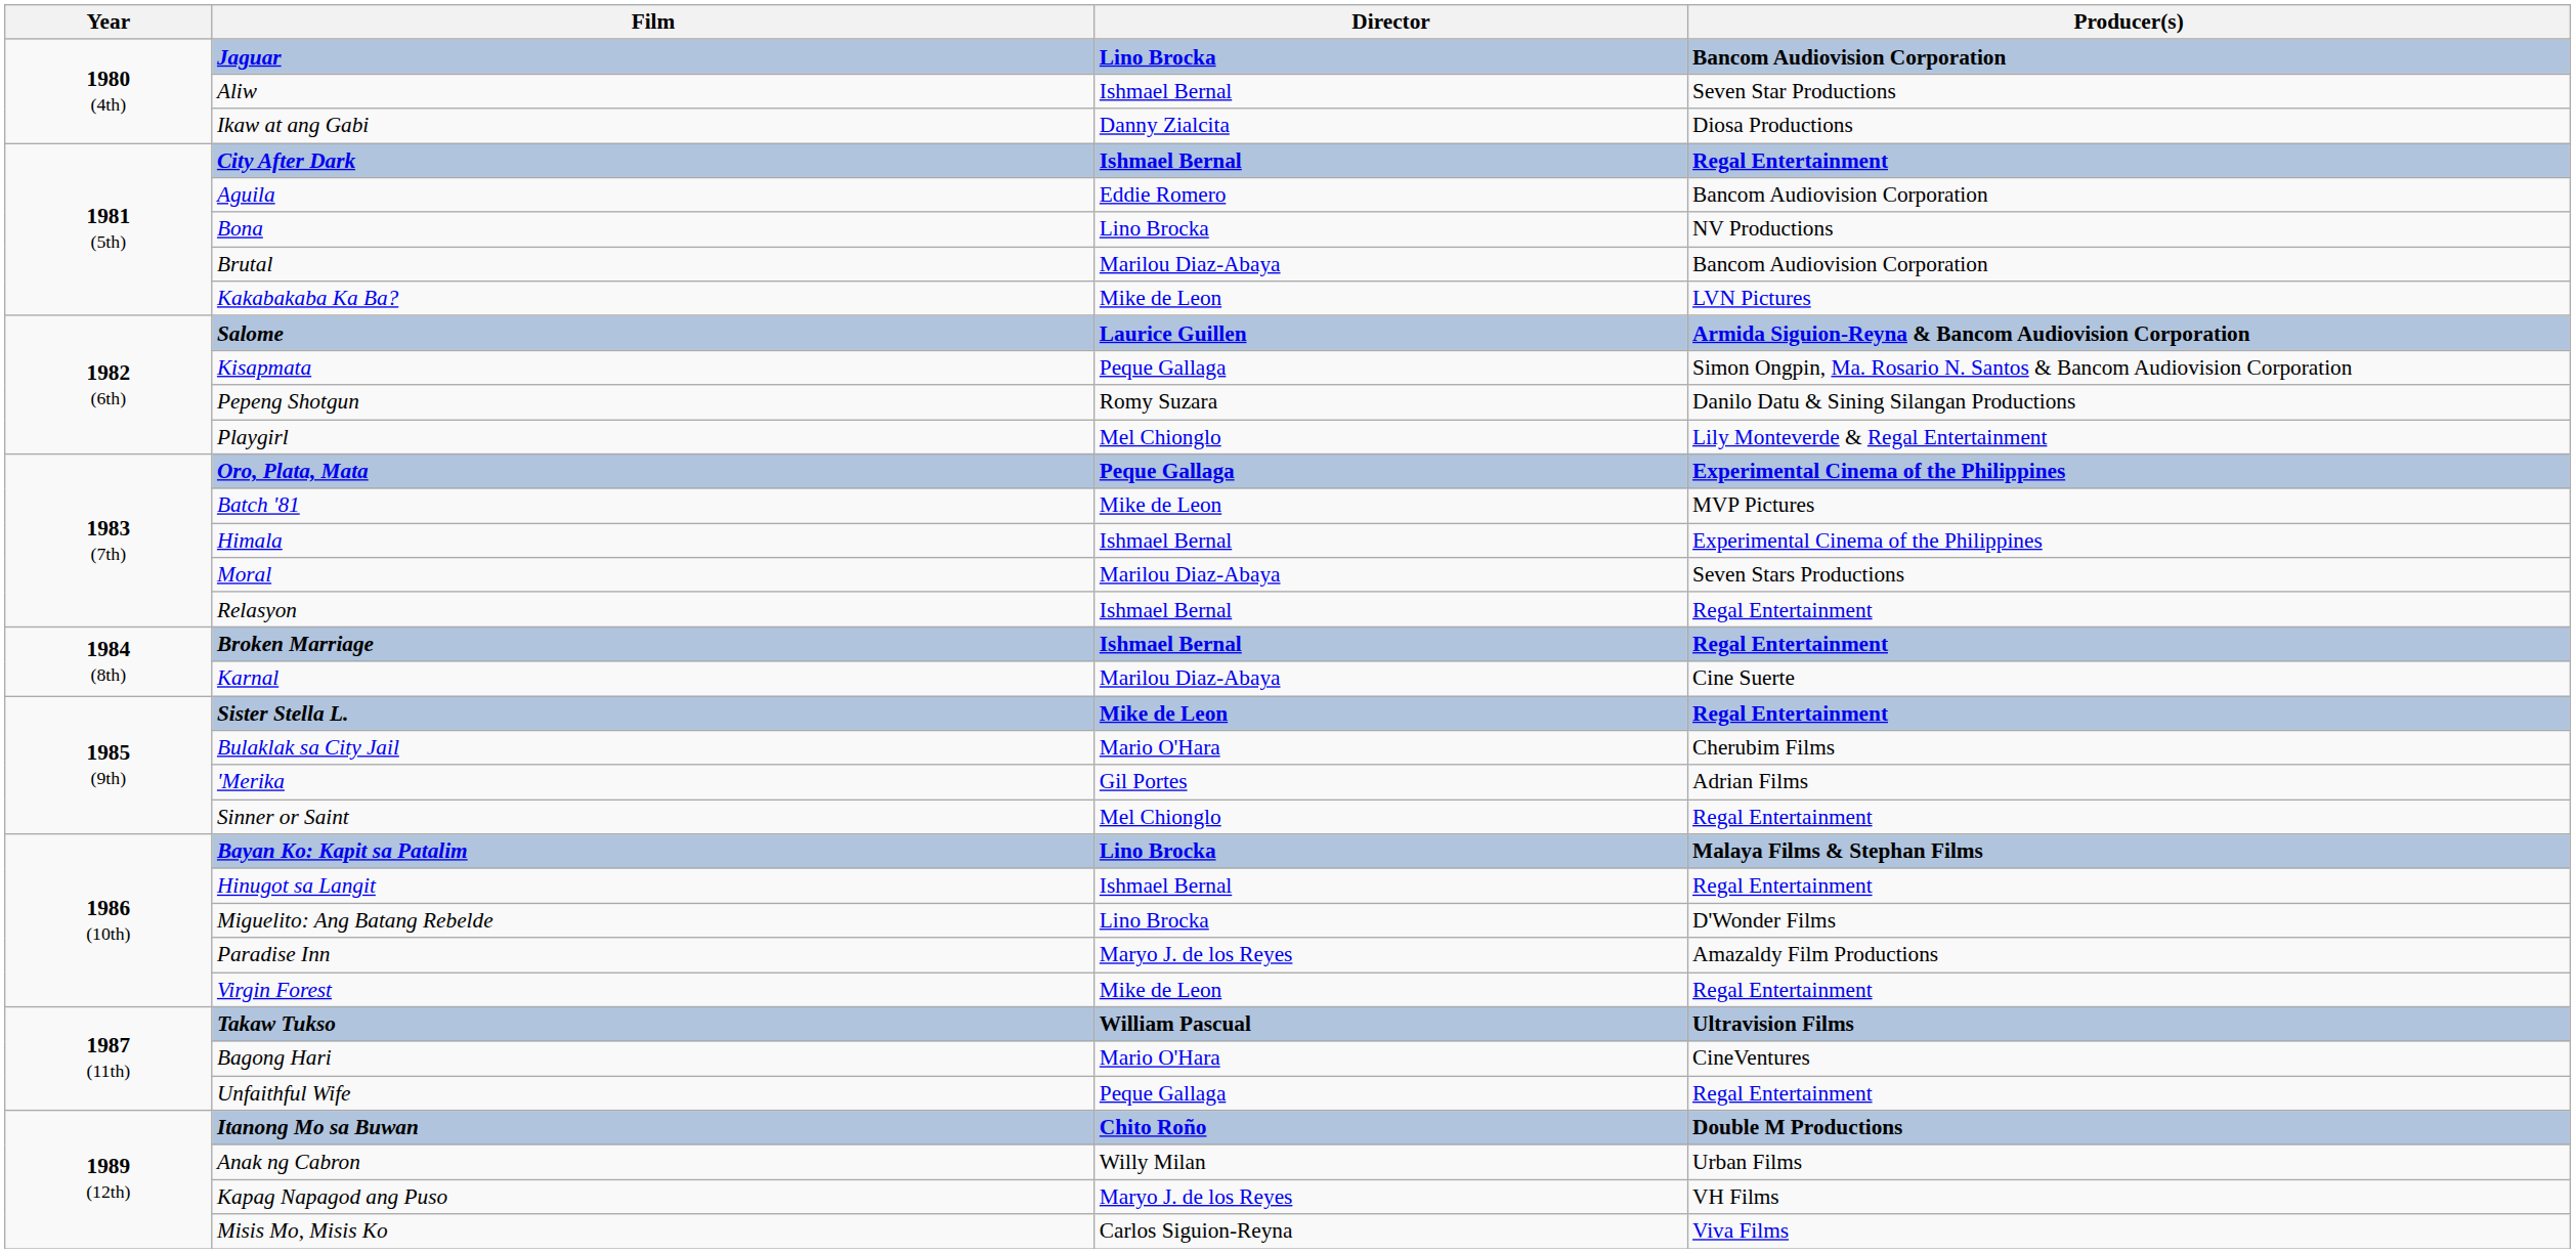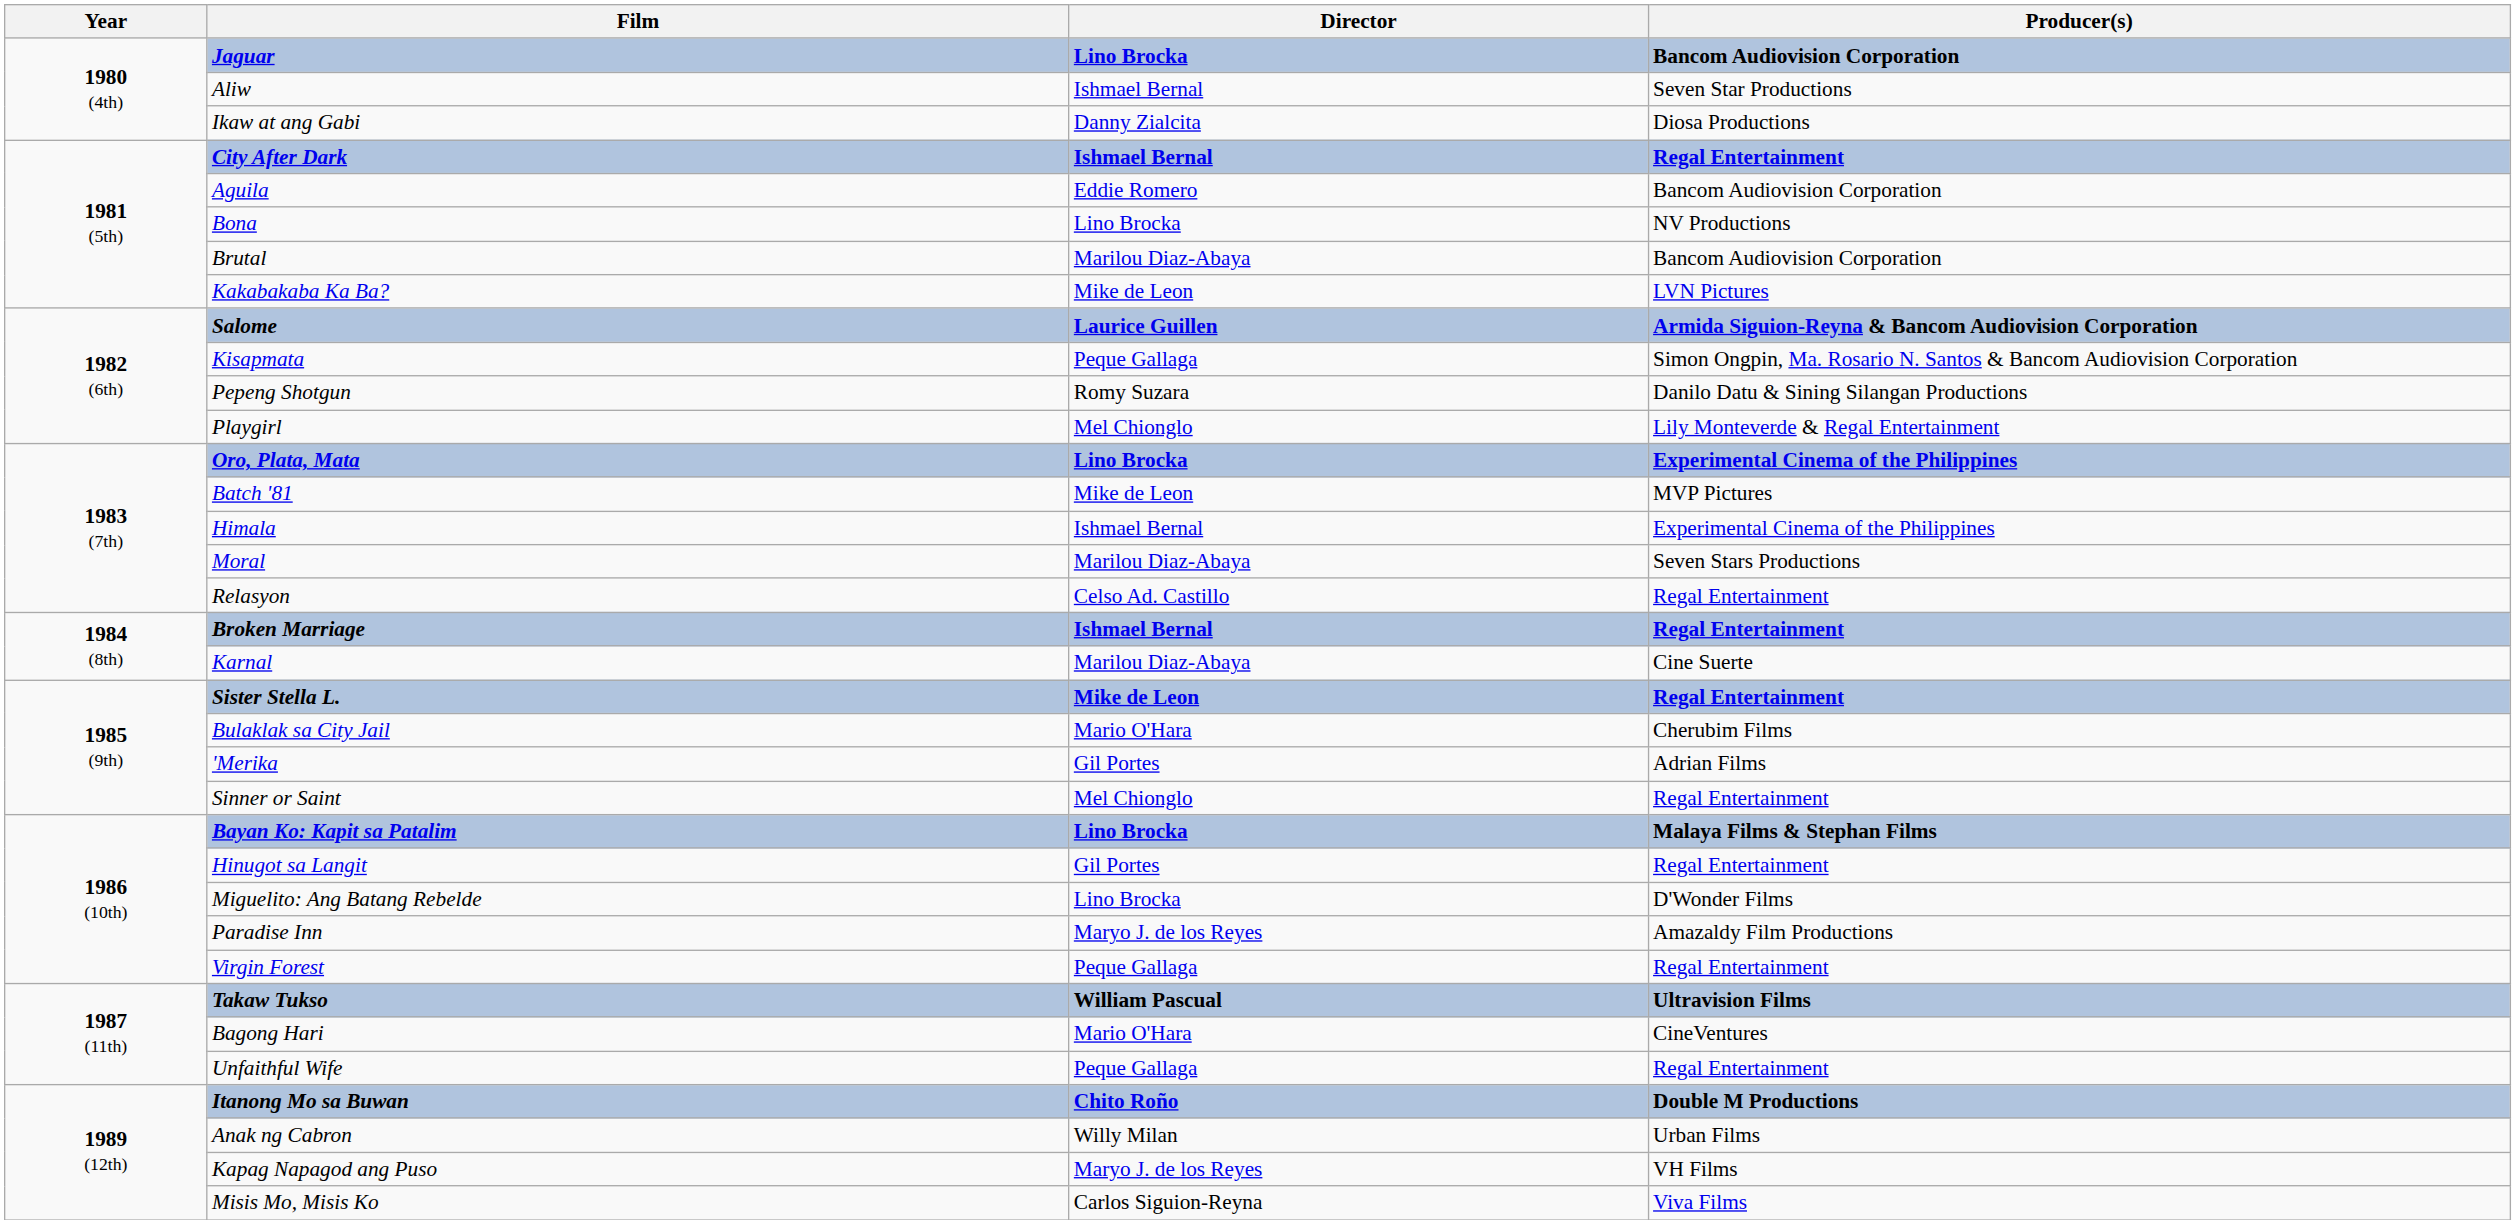 <table class="wikitable" width="95%" cellpadding="5">
 <tr>
 <th width="100"><strong>Year</strong></th>
 <th width="450"><strong>Film</strong></th>
 <th width="300"><strong>Director</strong></th>
 <th width="450"><strong>Producer(s)</strong></th>
 </tr>
 <tr>
 <td rowspan="3" style="text-align:center;"><strong>1980</strong><br><small>(4th)</small></td>
 <td style="background:#B0C4DE"><strong><em><a href='#'>Jaguar</a></em></strong></td>
 <td style="background:#B0C4DE"><strong><a href='#'>Lino Brocka</a></strong></td>
 <td style="background:#B0C4DE"><strong>Bancom Audiovision Corporation</strong></td>
 </tr>
 <tr>
 <td><em>Aliw</em></td>
 <td><a href='#'>Ishmael Bernal</a></td>
 <td>Seven Star Productions</td>
 </tr>
 <tr>
 <td><em>Ikaw at ang Gabi</em></td>
 <td><a href='#'>Danny Zialcita</a></td>
 <td>Diosa Productions</td>
 </tr>
 <tr>
 <td rowspan="5" style="text-align:center;"><strong>1981</strong><br><small>(5th)</small></td>
 <td style="background:#B0C4DE"><strong><em><a href='#'>City After Dark</a></em></strong></td>
 <td style="background:#B0C4DE"><strong><a href='#'>Ishmael Bernal</a></strong></td>
 <td style="background:#B0C4DE"><strong><a href='#'>Regal Entertainment</a></strong></td>
 </tr>
 <tr>
 <td><em><a href='#'>Aguila</a></em></td>
 <td><a href='#'>Eddie Romero</a></td>
 <td>Bancom Audiovision Corporation</td>
 </tr>
 <tr>
 <td><em><a href='#'>Bona</a></em></td>
 <td><a href='#'>Lino Brocka</a></td>
 <td>NV Productions</td>
 </tr>
 <tr>
 <td><em>Brutal</em></td>
 <td><a href='#'>Marilou Diaz-Abaya</a></td>
 <td>Bancom Audiovision Corporation</td>
 </tr>
 <tr>
 <td><em><a href='#'>Kakabakaba Ka Ba?</a></em></td>
 <td><a href='#'>Mike de Leon</a></td>
 <td><a href='#'>LVN Pictures</a></td>
 </tr>
 <tr>
 <td rowspan="4" style="text-align:center;"><strong>1982</strong><br><small>(6th)</small></td>
 <td style="background:#B0C4DE"><strong><em>Salome</em></strong></td>
 <td style="background:#B0C4DE"><strong><a href='#'>Laurice Guillen</a></strong></td>
 <td style="background:#B0C4DE"><strong><a href='#'>Armida Siguion-Reyna</a> & Bancom Audiovision Corporation</strong></td>
 </tr>
 <tr>
 <td><em><a href='#'>Kisapmata</a></em></td>
 <td><a href='#'>Peque Gallaga</a></td>
 <td>Simon Ongpin, <a href='#'>Ma. Rosario N. Santos</a> & Bancom Audiovision Corporation</td>
 </tr>
 <tr>
 <td><em>Pepeng Shotgun</em></td>
 <td>Romy Suzara</td>
 <td>Danilo Datu & Sining Silangan Productions</td>
 </tr>
 <tr>
 <td><em>Playgirl</em></td>
 <td><a href='#'>Mel Chionglo</a></td>
 <td><a href='#'>Lily Monteverde</a> & <a href='#'>Regal Entertainment</a></td>
 </tr>
 <tr>
 <td rowspan="5" style="text-align:center;"><strong>1983</strong><br><small>(7th)</small></td>
 <td style="background:#B0C4DE"><strong><em><a href='#'>Oro, Plata, Mata</a></em></strong></td>
-<td style="background:#B0C4DE"><strong><a href='#'>Peque Gallaga</a></strong></td>
+<td style="background:#B0C4DE"><strong><a href='#'>Lino Brocka</a></strong></td>
 <td style="background:#B0C4DE"><strong><a href='#'>Experimental Cinema of the Philippines</a></strong></td>
 </tr>
 <tr>
 <td><em><a href='#'>Batch '81</a></em></td>
 <td><a href='#'>Mike de Leon</a></td>
 <td>MVP Pictures</td>
 </tr>
 <tr>
 <td><em><a href='#'>Himala</a></em></td>
 <td><a href='#'>Ishmael Bernal</a></td>
 <td><a href='#'>Experimental Cinema of the Philippines</a></td>
 </tr>
 <tr>
 <td><em><a href='#'>Moral</a></em></td>
 <td><a href='#'>Marilou Diaz-Abaya</a></td>
 <td>Seven Stars Productions</td>
 </tr>
 <tr>
 <td><em>Relasyon</em></td>
-<td><a href='#'>Ishmael Bernal</a></td>
+<td><a href='#'>Celso Ad. Castillo</a></td>
 <td><a href='#'>Regal Entertainment</a></td>
 </tr>
 <tr>
 <td rowspan="2" style="text-align:center;"><strong>1984</strong><br><small>(8th)</small></td>
 <td style="background:#B0C4DE"><strong><em>Broken Marriage</em></strong></td>
 <td style="background:#B0C4DE"><strong><a href='#'>Ishmael Bernal</a></strong></td>
 <td style="background:#B0C4DE"><strong><a href='#'>Regal Entertainment</a></strong></td>
 </tr>
 <tr>
 <td><em><a href='#'>Karnal</a></em></td>
 <td><a href='#'>Marilou Diaz-Abaya</a></td>
 <td>Cine Suerte</td>
 </tr>
 <tr>
 <td rowspan="4" style="text-align:center;"><strong>1985</strong><br><small>(9th)</small></td>
 <td style="background:#B0C4DE"><strong><em>Sister Stella L.</em></strong></td>
 <td style="background:#B0C4DE"><strong><a href='#'>Mike de Leon</a></strong></td>
 <td style="background:#B0C4DE"><strong><a href='#'>Regal Entertainment</a></strong></td>
 </tr>
 <tr>
 <td><em><a href='#'>Bulaklak sa City Jail</a></em></td>
 <td><a href='#'>Mario O'Hara</a></td>
 <td>Cherubim Films</td>
 </tr>
 <tr>
 <td><em><a href='#'>'Merika</a></em></td>
 <td><a href='#'>Gil Portes</a></td>
 <td>Adrian Films</td>
 </tr>
 <tr>
 <td><em>Sinner or Saint</em></td>
 <td><a href='#'>Mel Chionglo</a></td>
 <td><a href='#'>Regal Entertainment</a></td>
 </tr>
 <tr>
 <td rowspan="5" style="text-align:center;"><strong>1986</strong><br><small>(10th)</small></td>
 <td style="background:#B0C4DE"><strong><em><a href='#'>Bayan Ko: Kapit sa Patalim</a></em></strong></td>
 <td style="background:#B0C4DE"><strong><a href='#'>Lino Brocka</a></strong></td>
 <td style="background:#B0C4DE"><strong>Malaya Films & Stephan Films</strong></td>
 </tr>
 <tr>
 <td><em><a href='#'>Hinugot sa Langit</a></em></td>
-<td><a href='#'>Ishmael Bernal</a></td>
+<td><a href='#'>Gil Portes</a></td>
 <td><a href='#'>Regal Entertainment</a></td>
 </tr>
 <tr>
 <td><em>Miguelito: Ang Batang Rebelde</em></td>
 <td><a href='#'>Lino Brocka</a></td>
 <td>D'Wonder Films</td>
 </tr>
 <tr>
 <td><em>Paradise Inn</em></td>
 <td><a href='#'>Maryo J. de los Reyes</a></td>
 <td>Amazaldy Film Productions</td>
 </tr>
 <tr>
 <td><em><a href='#'>Virgin Forest</a></em></td>
-<td><a href='#'>Mike de Leon</a></td>
+<td><a href='#'>Peque Gallaga</a></td>
 <td><a href='#'>Regal Entertainment</a></td>
 </tr>
 <tr>
 <td rowspan="3" style="text-align:center;"><strong>1987</strong><br><small>(11th)</small></td>
 <td style="background:#B0C4DE"><strong><em>Takaw Tukso</em></strong></td>
 <td style="background:#B0C4DE"><strong>William Pascual</strong></td>
 <td style="background:#B0C4DE"><strong>Ultravision Films</strong></td>
 </tr>
 <tr>
 <td><em>Bagong Hari</em></td>
 <td><a href='#'>Mario O'Hara</a></td>
 <td>CineVentures</td>
 </tr>
 <tr>
 <td><em>Unfaithful Wife</em></td>
 <td><a href='#'>Peque Gallaga</a></td>
 <td><a href='#'>Regal Entertainment</a></td>
 </tr>
 <tr>
 <td rowspan="4" style="text-align:center;"><strong>1989</strong><br><small>(12th)</small></td>
 <td style="background:#B0C4DE"><strong><em>Itanong Mo sa Buwan</em></strong></td>
 <td style="background:#B0C4DE"><strong><a href='#'>Chito Roño</a></strong></td>
 <td style="background:#B0C4DE"><strong>Double M Productions</strong></td>
 </tr>
 <tr>
 <td><em>Anak ng Cabron</em></td>
 <td>Willy Milan</td>
 <td>Urban Films</td>
 </tr>
 <tr>
 <td><em>Kapag Napagod ang Puso</em></td>
 <td><a href='#'>Maryo J. de los Reyes</a></td>
 <td>VH Films</td>
 </tr>
 <tr>
 <td><em>Misis Mo, Misis Ko</em></td>
 <td>Carlos Siguion-Reyna</td>
 <td><a href='#'>Viva Films</a></td>
 </tr>
 <tr>
 </tr>
 </table>
